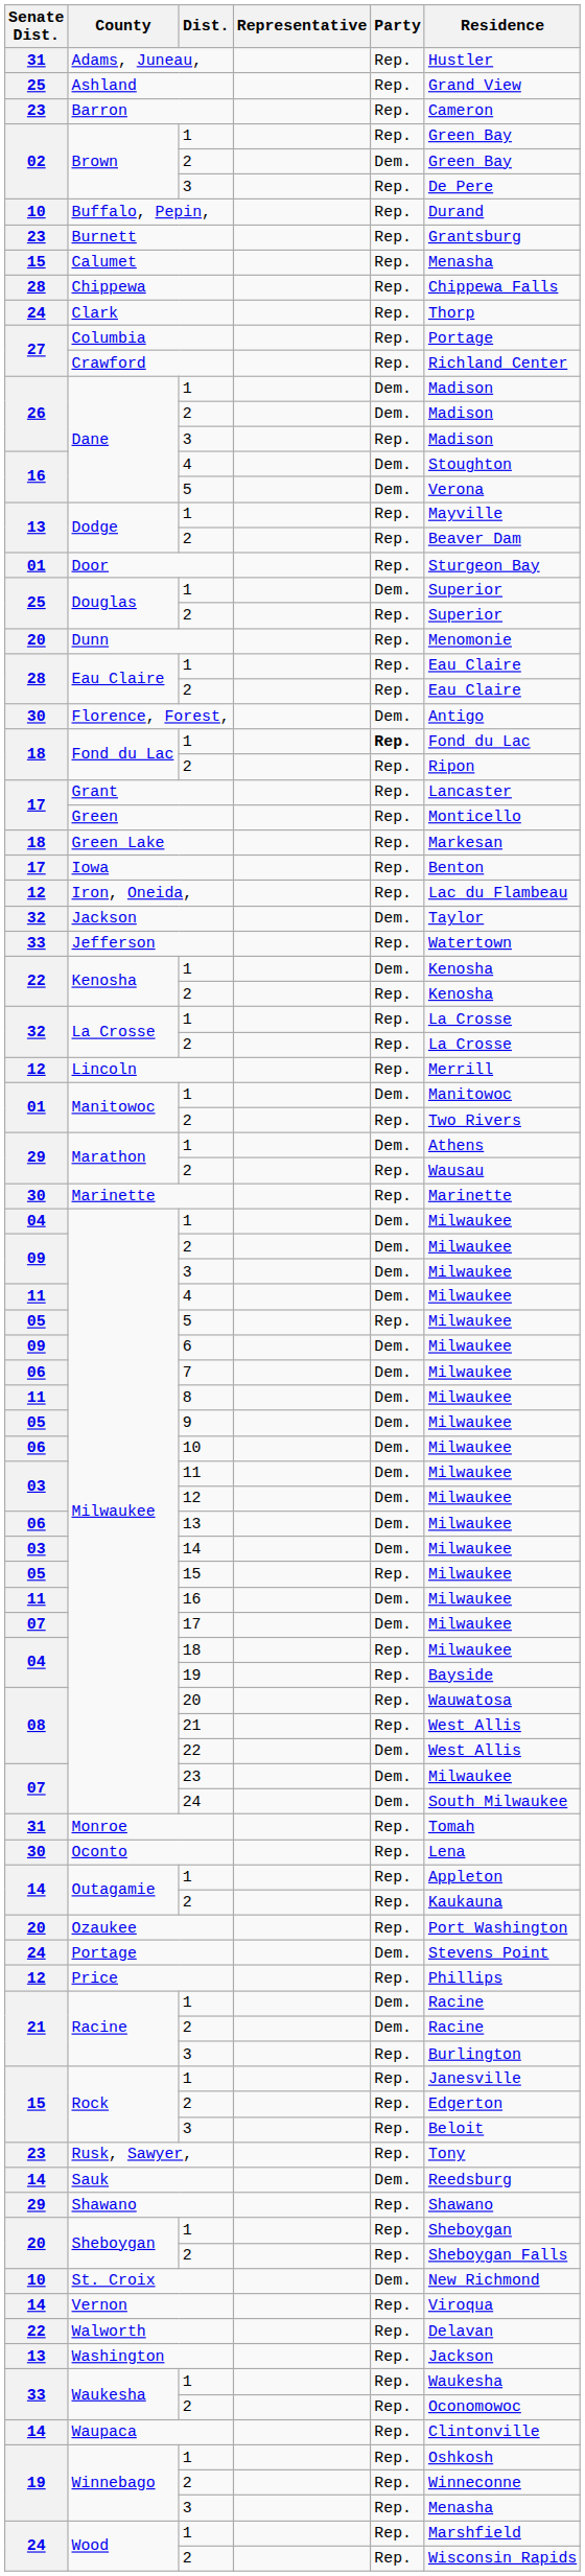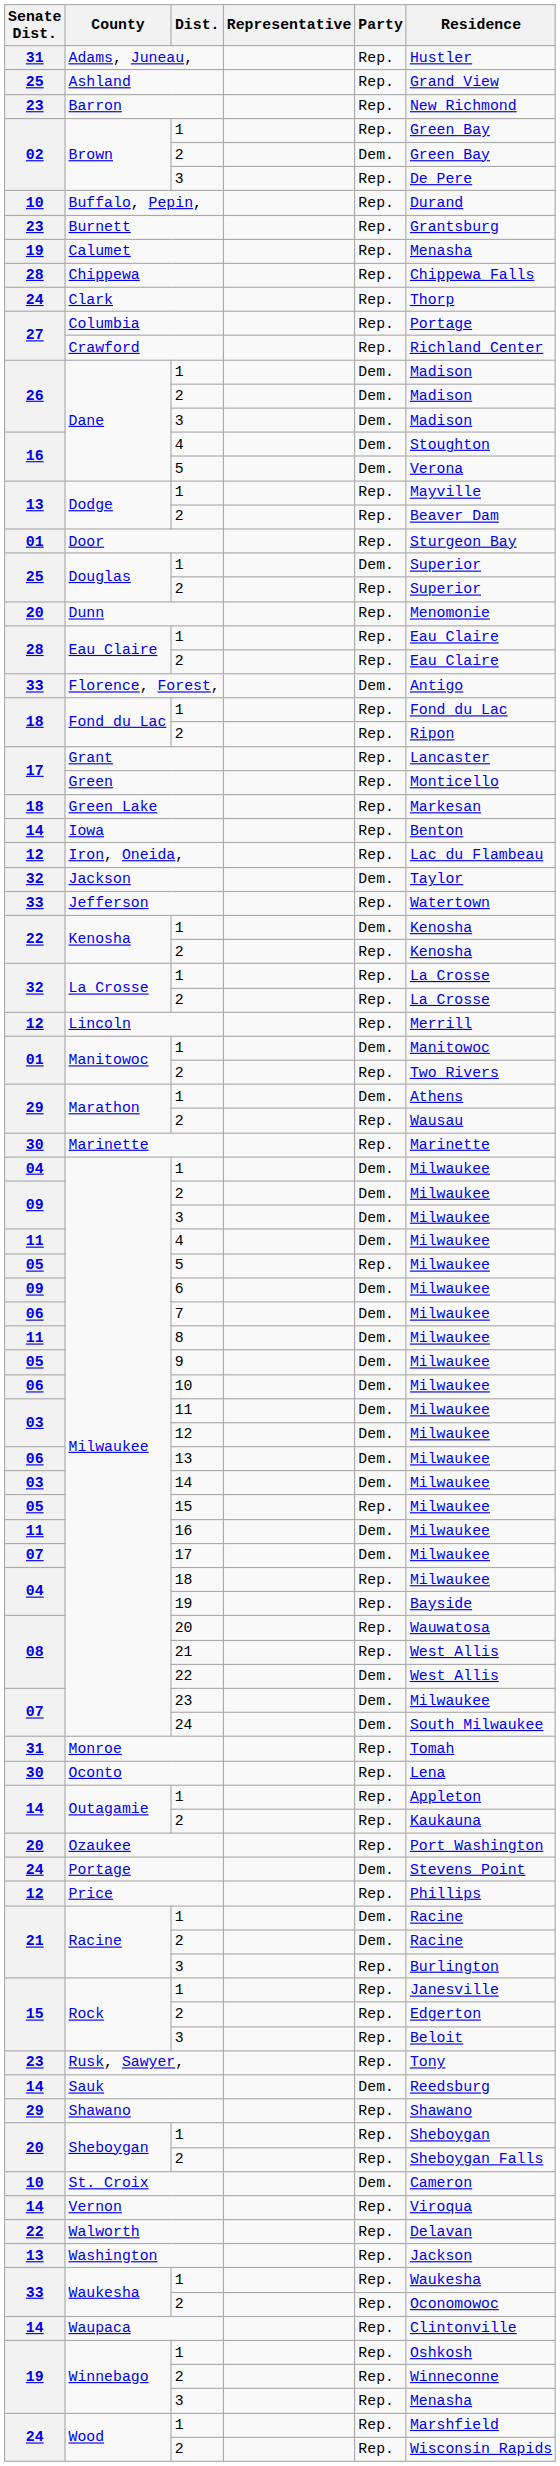 <table class="wikitable sortable">
 <tr>
 <th>Senate<br>Dist.</th>
 <th>County</th>
 <th>Dist.</th>
 <th>Representative</th>
 <th>Party</th>
 <th>Residence</th>
 </tr>
 <tr>
 <th><a href='#'>31</a></th>
 <td text-align="left" colspan="2"><a href='#'>Adams</a>, <a href='#'>Juneau</a>, </td>
 <td></td>
 <td>Rep.</td>
 <td><a href='#'>Hustler</a></td>
 </tr>
 <tr>
 <th><a href='#'>25</a></th>
 <td text-align="left" colspan="2"><a href='#'>Ashland</a> </td>
 <td></td>
 <td>Rep.</td>
 <td><a href='#'>Grand View</a></td>
 </tr>
 <tr>
 <th><a href='#'>23</a></th>
 <td text-align="left" colspan="2"><a href='#'>Barron</a></td>
 <td></td>
 <td>Rep.</td>
-<td><a href='#'>Cameron</a></td>
+<td><a href='#'>New Richmond</a></td>
 </tr>
 <tr>
 <th rowspan="3"><a href='#'>02</a></th>
 <td text-align="left" rowspan="3"><a href='#'>Brown</a></td>
 <td>1</td>
 <td></td>
 <td>Rep.</td>
 <td><a href='#'>Green Bay</a></td>
 </tr>
 <tr>
 <td>2</td>
 <td></td>
 <td>Dem.</td>
 <td><a href='#'>Green Bay</a></td>
 </tr>
 <tr>
 <td>3</td>
 <td></td>
 <td>Rep.</td>
 <td><a href='#'>De Pere</a></td>
 </tr>
 <tr>
 <th><a href='#'>10</a></th>
 <td text-align="left" colspan="2"><a href='#'>Buffalo</a>, <a href='#'>Pepin</a>, </td>
 <td></td>
 <td>Rep.</td>
 <td><a href='#'>Durand</a></td>
 </tr>
 <tr>
 <th><a href='#'>23</a></th>
 <td text-align="left" colspan="2"><a href='#'>Burnett</a> </td>
 <td></td>
 <td>Rep.</td>
 <td><a href='#'>Grantsburg</a></td>
 </tr>
 <tr>
-<th><a href='#'>15</a></th>
+<th><a href='#'>19</a></th>
 <td text-align="left" colspan="2"><a href='#'>Calumet</a></td>
 <td></td>
 <td>Rep.</td>
 <td><a href='#'>Menasha</a></td>
 </tr>
 <tr>
 <th><a href='#'>28</a></th>
 <td text-align="left" colspan="2"><a href='#'>Chippewa</a></td>
 <td></td>
 <td>Rep.</td>
 <td><a href='#'>Chippewa Falls</a></td>
 </tr>
 <tr>
 <th><a href='#'>24</a></th>
 <td text-align="left" colspan="2"><a href='#'>Clark</a></td>
 <td></td>
 <td>Rep.</td>
 <td><a href='#'>Thorp</a></td>
 </tr>
 <tr>
 <th rowspan="2"><a href='#'>27</a></th>
 <td text-align="left" colspan="2"><a href='#'>Columbia</a></td>
 <td></td>
 <td>Rep.</td>
 <td><a href='#'>Portage</a></td>
 </tr>
 <tr>
 <td text-align="left" colspan="2"><a href='#'>Crawford</a> </td>
 <td></td>
 <td>Rep.</td>
 <td><a href='#'>Richland Center</a></td>
 </tr>
 <tr>
 <th rowspan="3"><a href='#'>26</a></th>
 <td text-align="left" rowspan="5"><a href='#'>Dane</a></td>
 <td>1</td>
 <td></td>
 <td>Dem.</td>
 <td><a href='#'>Madison</a></td>
 </tr>
 <tr>
 <td>2</td>
 <td></td>
 <td>Dem.</td>
 <td><a href='#'>Madison</a></td>
 </tr>
 <tr>
 <td>3</td>
 <td></td>
-<td>Rep.</td>
+<td>Dem.</td>
 <td><a href='#'>Madison</a></td>
 </tr>
 <tr>
 <th rowspan="2"><a href='#'>16</a></th>
 <td>4</td>
 <td></td>
 <td>Dem.</td>
 <td><a href='#'>Stoughton</a></td>
 </tr>
 <tr>
 <td>5</td>
 <td></td>
 <td>Dem.</td>
 <td><a href='#'>Verona</a></td>
 </tr>
 <tr>
 <th rowspan="2"><a href='#'>13</a></th>
 <td text-align="left" rowspan="2"><a href='#'>Dodge</a></td>
 <td>1</td>
 <td></td>
 <td>Rep.</td>
 <td><a href='#'>Mayville</a></td>
 </tr>
 <tr>
 <td>2</td>
 <td></td>
 <td>Rep.</td>
 <td><a href='#'>Beaver Dam</a></td>
 </tr>
 <tr>
 <th><a href='#'>01</a></th>
 <td text-align="left" colspan="2"><a href='#'>Door</a> </td>
 <td></td>
 <td>Rep.</td>
 <td><a href='#'>Sturgeon Bay</a></td>
 </tr>
 <tr>
 <th rowspan="2"><a href='#'>25</a></th>
 <td text-align="left" rowspan="2"><a href='#'>Douglas</a></td>
 <td>1</td>
 <td></td>
 <td>Dem.</td>
 <td><a href='#'>Superior</a></td>
 </tr>
 <tr>
 <td>2</td>
 <td></td>
 <td>Rep.</td>
 <td><a href='#'>Superior</a></td>
 </tr>
 <tr>
 <th><a href='#'>20</a></th>
 <td text-align="left" colspan="2"><a href='#'>Dunn</a></td>
 <td></td>
 <td>Rep.</td>
 <td><a href='#'>Menomonie</a></td>
 </tr>
 <tr>
 <th rowspan="2"><a href='#'>28</a></th>
 <td text-align="left" rowspan="2"><a href='#'>Eau Claire</a></td>
 <td>1</td>
 <td></td>
 <td>Rep.</td>
 <td><a href='#'>Eau Claire</a></td>
 </tr>
 <tr>
 <td>2</td>
 <td></td>
 <td>Rep.</td>
 <td><a href='#'>Eau Claire</a></td>
 </tr>
 <tr>
-<th><a href='#'>30</a></th>
+<th><a href='#'>33</a></th>
 <td text-align="left" colspan="2"><a href='#'>Florence</a>, <a href='#'>Forest</a>, </td>
 <td></td>
 <td>Dem.</td>
 <td><a href='#'>Antigo</a></td>
 </tr>
 <tr>
 <th rowspan="2"><a href='#'>18</a></th>
 <td text-align="left" rowspan="2"><a href='#'>Fond du Lac</a></td>
 <td>1</td>
 <td></td>
-<td><strong>Rep.</strong></td>
+<td>Rep.</td>
 <td><a href='#'>Fond du Lac</a></td>
 </tr>
 <tr>
 <td>2</td>
 <td></td>
 <td>Rep.</td>
 <td><a href='#'>Ripon</a></td>
 </tr>
 <tr>
 <th rowspan="2"><a href='#'>17</a></th>
 <td text-align="left" colspan="2"><a href='#'>Grant</a></td>
 <td></td>
 <td>Rep.</td>
 <td><a href='#'>Lancaster</a></td>
 </tr>
 <tr>
 <td text-align="left" colspan="2"><a href='#'>Green</a></td>
 <td></td>
 <td>Rep.</td>
 <td><a href='#'>Monticello</a></td>
 </tr>
 <tr>
 <th><a href='#'>18</a></th>
 <td text-align="left" colspan="2"><a href='#'>Green Lake</a> </td>
 <td></td>
 <td>Rep.</td>
 <td><a href='#'>Markesan</a></td>
 </tr>
 <tr>
-<th><a href='#'>17</a></th>
+<th><a href='#'>14</a></th>
 <td text-align="left" colspan="2"><a href='#'>Iowa</a> </td>
 <td></td>
 <td>Rep.</td>
 <td><a href='#'>Benton</a></td>
 </tr>
 <tr>
 <th><a href='#'>12</a></th>
 <td text-align="left" colspan="2"><a href='#'>Iron</a>, <a href='#'>Oneida</a>, </td>
 <td></td>
 <td>Rep.</td>
 <td><a href='#'>Lac du Flambeau</a></td>
 </tr>
 <tr>
 <th><a href='#'>32</a></th>
 <td text-align="left" colspan="2"><a href='#'>Jackson</a> </td>
 <td></td>
 <td>Dem.</td>
 <td><a href='#'>Taylor</a></td>
 </tr>
 <tr>
 <th><a href='#'>33</a></th>
 <td text-align="left" colspan="2"><a href='#'>Jefferson</a></td>
 <td></td>
 <td>Rep.</td>
 <td><a href='#'>Watertown</a></td>
 </tr>
 <tr>
 <th rowspan="2"><a href='#'>22</a></th>
 <td text-align="left" rowspan="2"><a href='#'>Kenosha</a></td>
 <td>1</td>
 <td></td>
 <td>Dem.</td>
 <td><a href='#'>Kenosha</a></td>
 </tr>
 <tr>
 <td>2</td>
 <td></td>
 <td>Rep.</td>
 <td><a href='#'>Kenosha</a></td>
 </tr>
 <tr>
 <th rowspan="2"><a href='#'>32</a></th>
 <td text-align="left" rowspan="2"><a href='#'>La Crosse</a></td>
 <td>1</td>
 <td></td>
 <td>Rep.</td>
 <td><a href='#'>La Crosse</a></td>
 </tr>
 <tr>
 <td>2</td>
 <td></td>
 <td>Rep.</td>
 <td><a href='#'>La Crosse</a></td>
 </tr>
 <tr>
 <th><a href='#'>12</a></th>
 <td text-align="left" colspan="2"><a href='#'>Lincoln</a></td>
 <td></td>
 <td>Rep.</td>
 <td><a href='#'>Merrill</a></td>
 </tr>
 <tr>
 <th rowspan="2"><a href='#'>01</a></th>
 <td rowspan="2" text-align="left"><a href='#'>Manitowoc</a></td>
 <td>1</td>
 <td></td>
 <td>Dem.</td>
 <td><a href='#'>Manitowoc</a></td>
 </tr>
 <tr>
 <td>2</td>
 <td></td>
 <td>Rep.</td>
 <td><a href='#'>Two Rivers</a></td>
 </tr>
 <tr>
 <th rowspan="2"><a href='#'>29</a></th>
 <td text-align="left" rowspan="2"><a href='#'>Marathon</a></td>
 <td>1</td>
 <td></td>
 <td>Dem.</td>
 <td><a href='#'>Athens</a></td>
 </tr>
 <tr>
 <td>2</td>
 <td></td>
 <td>Rep.</td>
 <td><a href='#'>Wausau</a></td>
 </tr>
 <tr>
 <th><a href='#'>30</a></th>
 <td text-align="left" colspan="2"><a href='#'>Marinette</a></td>
 <td></td>
 <td>Rep.</td>
 <td><a href='#'>Marinette</a></td>
 </tr>
 <tr>
 <th><a href='#'>04</a></th>
 <td text-align="left" rowspan="24"><a href='#'>Milwaukee</a></td>
 <td>1</td>
 <td></td>
 <td>Dem.</td>
 <td><a href='#'>Milwaukee</a></td>
 </tr>
 <tr>
 <th rowspan="2"><a href='#'>09</a></th>
 <td>2</td>
 <td></td>
 <td>Dem.</td>
 <td><a href='#'>Milwaukee</a></td>
 </tr>
 <tr>
 <td>3</td>
 <td></td>
 <td>Dem.</td>
 <td><a href='#'>Milwaukee</a></td>
 </tr>
 <tr>
 <th><a href='#'>11</a></th>
 <td>4</td>
 <td></td>
 <td>Dem.</td>
 <td><a href='#'>Milwaukee</a></td>
 </tr>
 <tr>
 <th><a href='#'>05</a></th>
 <td>5</td>
 <td></td>
 <td>Rep.</td>
 <td><a href='#'>Milwaukee</a></td>
 </tr>
 <tr>
 <th><a href='#'>09</a></th>
 <td>6</td>
 <td></td>
 <td>Dem.</td>
 <td><a href='#'>Milwaukee</a></td>
 </tr>
 <tr>
 <th><a href='#'>06</a></th>
 <td>7</td>
 <td></td>
 <td>Dem.</td>
 <td><a href='#'>Milwaukee</a></td>
 </tr>
 <tr>
 <th><a href='#'>11</a></th>
 <td>8</td>
 <td></td>
 <td>Dem.</td>
 <td><a href='#'>Milwaukee</a></td>
 </tr>
 <tr>
 <th><a href='#'>05</a></th>
 <td>9</td>
 <td></td>
 <td>Dem.</td>
 <td><a href='#'>Milwaukee</a></td>
 </tr>
 <tr>
 <th><a href='#'>06</a></th>
 <td>10</td>
 <td></td>
 <td>Dem.</td>
 <td><a href='#'>Milwaukee</a></td>
 </tr>
 <tr>
 <th rowspan="2"><a href='#'>03</a></th>
 <td>11</td>
 <td></td>
 <td>Dem.</td>
 <td><a href='#'>Milwaukee</a></td>
 </tr>
 <tr>
 <td>12</td>
 <td></td>
 <td>Dem.</td>
 <td><a href='#'>Milwaukee</a></td>
 </tr>
 <tr>
 <th><a href='#'>06</a></th>
 <td>13</td>
 <td></td>
 <td>Dem.</td>
 <td><a href='#'>Milwaukee</a></td>
 </tr>
 <tr>
 <th><a href='#'>03</a></th>
 <td>14</td>
 <td></td>
 <td>Dem.</td>
 <td><a href='#'>Milwaukee</a></td>
 </tr>
 <tr>
 <th><a href='#'>05</a></th>
 <td>15</td>
 <td></td>
 <td>Rep.</td>
 <td><a href='#'>Milwaukee</a></td>
 </tr>
 <tr>
 <th><a href='#'>11</a></th>
 <td>16</td>
 <td></td>
 <td>Dem.</td>
 <td><a href='#'>Milwaukee</a></td>
 </tr>
 <tr>
 <th><a href='#'>07</a></th>
 <td>17</td>
 <td></td>
 <td>Dem.</td>
 <td><a href='#'>Milwaukee</a></td>
 </tr>
 <tr>
 <th rowspan="2"><a href='#'>04</a></th>
 <td>18</td>
 <td></td>
 <td>Rep.</td>
 <td><a href='#'>Milwaukee</a></td>
 </tr>
 <tr>
 <td>19</td>
 <td></td>
 <td>Rep.</td>
 <td><a href='#'>Bayside</a></td>
 </tr>
 <tr>
 <th rowspan="3"><a href='#'>08</a></th>
 <td>20</td>
 <td></td>
 <td>Rep.</td>
 <td><a href='#'>Wauwatosa</a></td>
 </tr>
 <tr>
 <td>21</td>
 <td></td>
 <td>Rep.</td>
 <td><a href='#'>West Allis</a></td>
 </tr>
 <tr>
 <td>22</td>
 <td></td>
 <td>Dem.</td>
 <td><a href='#'>West Allis</a></td>
 </tr>
 <tr>
 <th rowspan="2"><a href='#'>07</a></th>
 <td>23</td>
 <td></td>
 <td>Dem.</td>
 <td><a href='#'>Milwaukee</a></td>
 </tr>
 <tr>
 <td>24</td>
 <td></td>
 <td>Dem.</td>
 <td><a href='#'>South Milwaukee</a></td>
 </tr>
 <tr>
 <th><a href='#'>31</a></th>
 <td text-align="left" colspan="2"><a href='#'>Monroe</a></td>
 <td></td>
 <td>Rep.</td>
 <td><a href='#'>Tomah</a></td>
 </tr>
 <tr>
 <th><a href='#'>30</a></th>
 <td text-align="left" colspan="2"><a href='#'>Oconto</a></td>
 <td></td>
 <td>Rep.</td>
 <td><a href='#'>Lena</a></td>
 </tr>
 <tr>
 <th rowspan="2"><a href='#'>14</a></th>
 <td text-align="left" rowspan="2"><a href='#'>Outagamie</a></td>
 <td>1</td>
 <td> </td>
 <td>Rep.</td>
 <td><a href='#'>Appleton</a></td>
 </tr>
 <tr>
 <td>2</td>
 <td></td>
 <td>Rep.</td>
 <td><a href='#'>Kaukauna</a></td>
 </tr>
 <tr>
 <th><a href='#'>20</a></th>
 <td text-align="left" colspan="2"><a href='#'>Ozaukee</a></td>
 <td></td>
 <td>Rep.</td>
 <td><a href='#'>Port Washington</a></td>
 </tr>
 <tr>
 <th><a href='#'>24</a></th>
 <td text-align="left" colspan="2"><a href='#'>Portage</a></td>
 <td></td>
 <td>Dem.</td>
 <td><a href='#'>Stevens Point</a></td>
 </tr>
 <tr>
 <th><a href='#'>12</a></th>
 <td text-align="left" colspan="2"><a href='#'>Price</a> </td>
 <td></td>
 <td>Rep.</td>
 <td><a href='#'>Phillips</a></td>
 </tr>
 <tr>
 <th rowspan="3"><a href='#'>21</a></th>
 <td text-align="left" rowspan="3"><a href='#'>Racine</a></td>
 <td>1</td>
 <td></td>
 <td>Dem.</td>
 <td><a href='#'>Racine</a></td>
 </tr>
 <tr>
 <td>2</td>
 <td></td>
 <td>Dem.</td>
 <td><a href='#'>Racine</a></td>
 </tr>
 <tr>
 <td>3</td>
 <td></td>
 <td>Rep.</td>
 <td><a href='#'>Burlington</a></td>
 </tr>
 <tr>
 <th rowspan="3"><a href='#'>15</a></th>
 <td text-align="left" rowspan="3"><a href='#'>Rock</a></td>
 <td>1</td>
 <td></td>
 <td>Rep.</td>
 <td><a href='#'>Janesville</a></td>
 </tr>
 <tr>
 <td>2</td>
 <td></td>
 <td>Rep.</td>
 <td><a href='#'>Edgerton</a></td>
 </tr>
 <tr>
 <td>3</td>
 <td></td>
 <td>Rep.</td>
 <td><a href='#'>Beloit</a></td>
 </tr>
 <tr>
 <th><a href='#'>23</a></th>
 <td text-align="left" colspan="2"><a href='#'>Rusk</a>, <a href='#'>Sawyer</a>, </td>
 <td></td>
 <td>Rep.</td>
 <td><a href='#'>Tony</a></td>
 </tr>
 <tr>
 <th><a href='#'>14</a></th>
 <td text-align="left" colspan="2"><a href='#'>Sauk</a></td>
 <td></td>
 <td>Dem.</td>
 <td><a href='#'>Reedsburg</a></td>
 </tr>
 <tr>
 <th><a href='#'>29</a></th>
 <td text-align="left" colspan="2"><a href='#'>Shawano</a></td>
 <td></td>
 <td>Rep.</td>
 <td><a href='#'>Shawano</a></td>
 </tr>
 <tr>
 <th rowspan="2"><a href='#'>20</a></th>
 <td text-align="left" rowspan="2"><a href='#'>Sheboygan</a></td>
 <td>1</td>
 <td></td>
 <td>Rep.</td>
 <td><a href='#'>Sheboygan</a></td>
 </tr>
 <tr>
 <td>2</td>
 <td></td>
 <td>Rep.</td>
 <td><a href='#'>Sheboygan Falls</a></td>
 </tr>
 <tr>
 <th><a href='#'>10</a></th>
 <td text-align="left" colspan="2"><a href='#'>St. Croix</a></td>
 <td></td>
 <td>Dem.</td>
-<td><a href='#'>New Richmond</a></td>
+<td><a href='#'>Cameron</a></td>
 </tr>
 <tr>
 <th><a href='#'>14</a></th>
 <td text-align="left" colspan="2"><a href='#'>Vernon</a></td>
 <td></td>
 <td>Rep.</td>
 <td><a href='#'>Viroqua</a></td>
 </tr>
 <tr>
 <th><a href='#'>22</a></th>
 <td text-align="left" colspan="2"><a href='#'>Walworth</a></td>
 <td></td>
 <td>Rep.</td>
 <td><a href='#'>Delavan</a></td>
 </tr>
 <tr>
 <th><a href='#'>13</a></th>
 <td text-align="left" colspan="2"><a href='#'>Washington</a></td>
 <td></td>
 <td>Rep.</td>
 <td><a href='#'>Jackson</a></td>
 </tr>
 <tr>
 <th rowspan="2"><a href='#'>33</a></th>
 <td text-align="left" rowspan="2"><a href='#'>Waukesha</a></td>
 <td>1</td>
 <td></td>
 <td>Rep.</td>
 <td><a href='#'>Waukesha</a></td>
 </tr>
 <tr>
 <td>2</td>
 <td></td>
 <td>Rep.</td>
 <td><a href='#'>Oconomowoc</a></td>
 </tr>
 <tr>
 <th><a href='#'>14</a></th>
 <td text-align="left" colspan="2"><a href='#'>Waupaca</a></td>
 <td></td>
 <td>Rep.</td>
 <td><a href='#'>Clintonville</a></td>
 </tr>
 <tr>
 <th rowspan="3"><a href='#'>19</a></th>
 <td text-align="left" rowspan="3"><a href='#'>Winnebago</a></td>
 <td>1</td>
 <td></td>
 <td>Rep.</td>
 <td><a href='#'>Oshkosh</a></td>
 </tr>
 <tr>
 <td>2</td>
 <td></td>
 <td>Rep.</td>
 <td><a href='#'>Winneconne</a></td>
 </tr>
 <tr>
 <td>3</td>
 <td></td>
 <td>Rep.</td>
 <td><a href='#'>Menasha</a></td>
 </tr>
 <tr>
 <th rowspan="2"><a href='#'>24</a></th>
 <td text-align="left" rowspan="2"><a href='#'>Wood</a></td>
 <td>1</td>
 <td></td>
 <td>Rep.</td>
 <td><a href='#'>Marshfield</a></td>
 </tr>
 <tr>
 <td>2</td>
 <td></td>
 <td>Rep.</td>
 <td><a href='#'>Wisconsin Rapids</a></td>
 </tr>
 </table>
